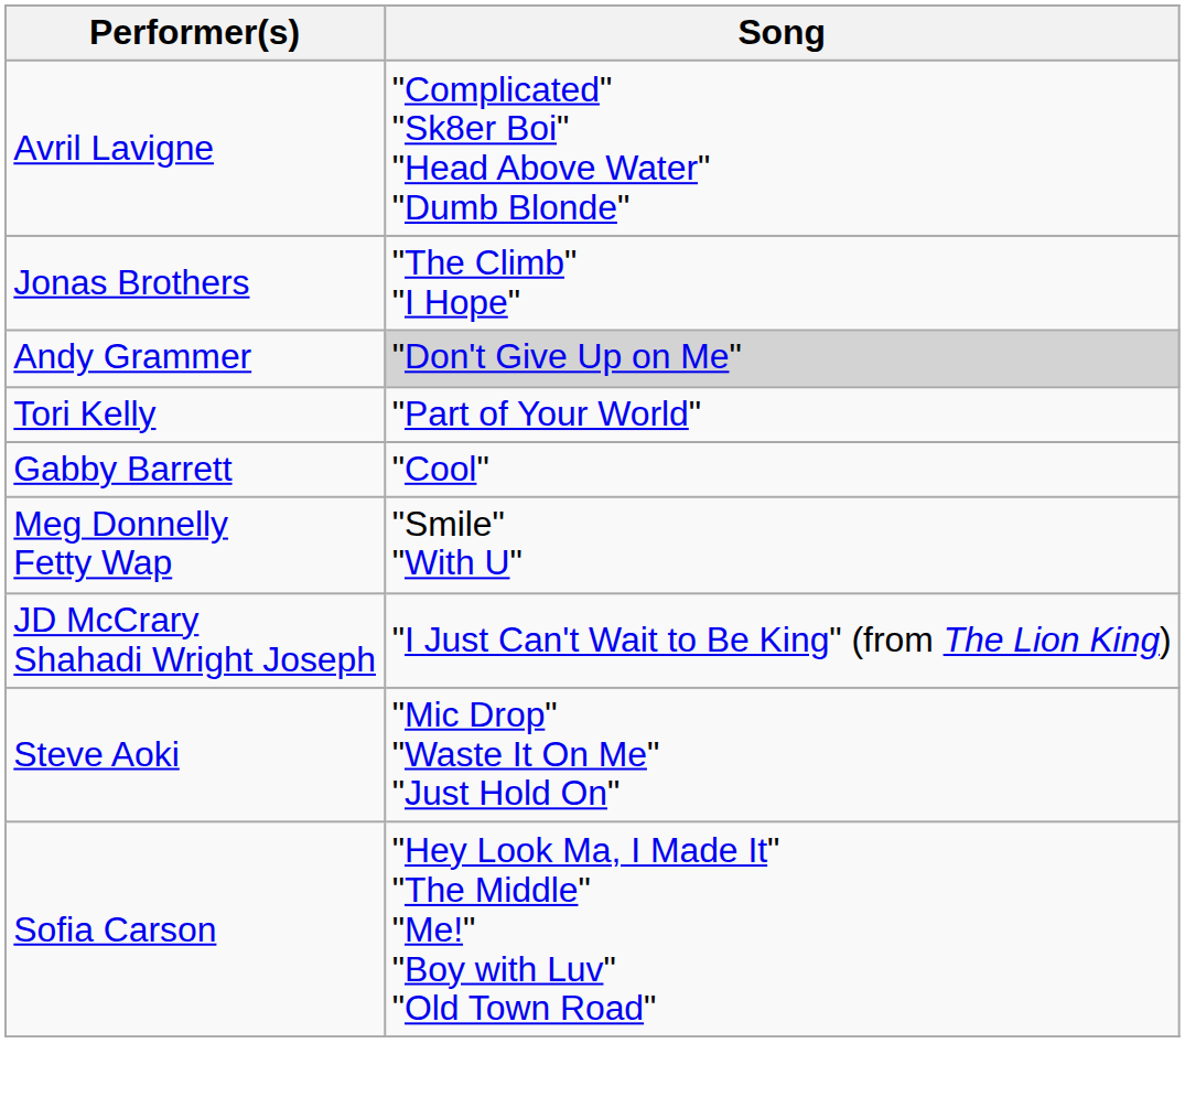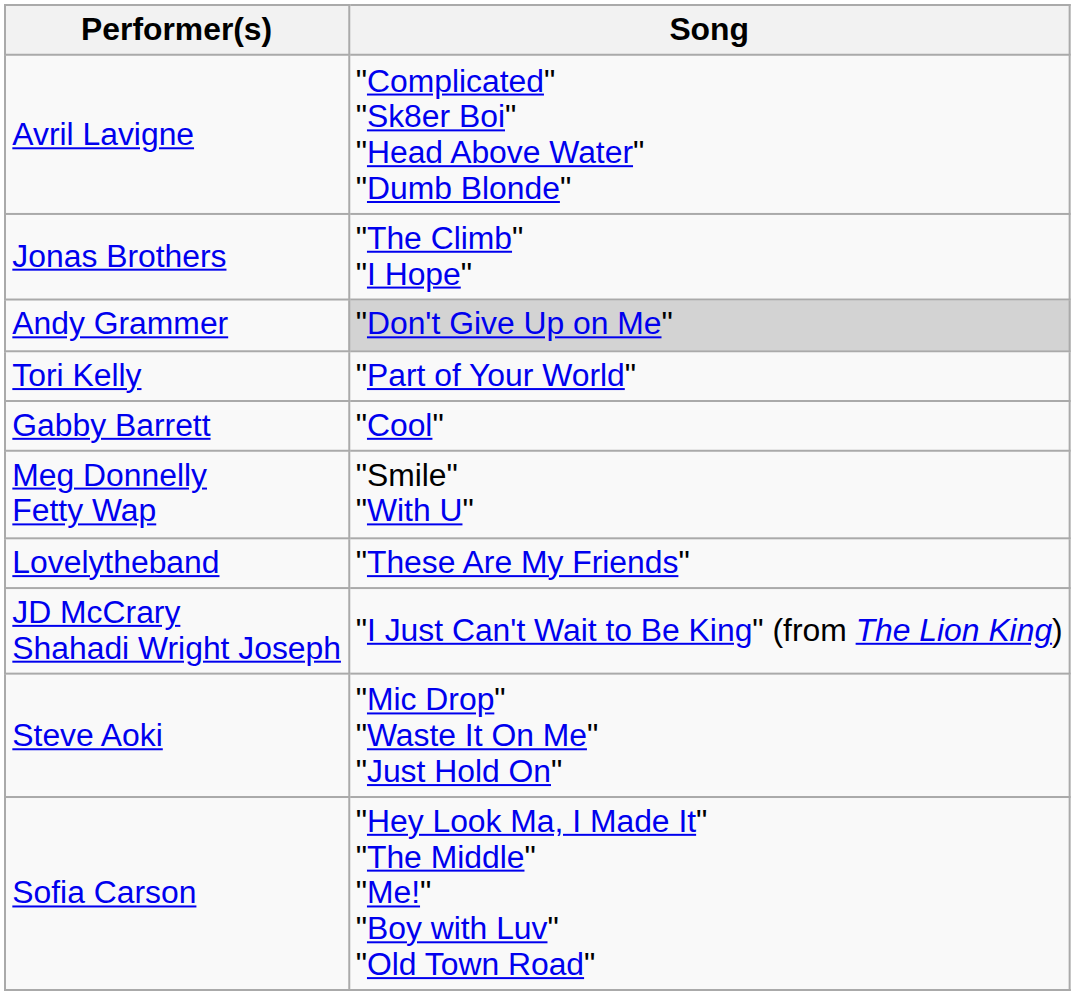 <table class="wikitable" style="text-align:left;">
 <tr>
 <th>Performer(s)</th>
 <th>Song</th>
 </tr>
 <tr>
 <td><a href='#'>Avril Lavigne</a></td>
 <td>"<a href='#'>Complicated</a>" <br> "<a href='#'>Sk8er Boi</a>" <br> "<a href='#'>Head Above Water</a>" <br> "<a href='#'>Dumb Blonde</a>"</td>
 </tr>
 <tr>
 <td><a href='#'>Jonas Brothers</a></td>
 <td>"<a href='#'>The Climb</a>"<br>"<a href='#'>I Hope</a>"</td>
 </tr>
 <tr>
 <td><a href='#'>Andy Grammer</a></td>
 <td style="background: lightgrey;">"<a href='#'>Don't Give Up on Me</a>"</td>
 </tr>
 <tr>
 <td><a href='#'>Tori Kelly</a></td>
 <td>"<a href='#'>Part of Your World</a>"</td>
 </tr>
 <tr>
 <td><a href='#'>Gabby Barrett</a></td>
 <td>"<a href='#'>Cool</a>"</td>
 </tr>
 <tr>
 <td><a href='#'>Meg Donnelly</a> <br> <a href='#'>Fetty Wap</a></td>
 <td>"Smile" <br> "<a href='#'>With U</a>"</td>
 </tr>
 <tr>
+<td><a href='#'>Lovelytheband</a></td>
+<td>"<a href='#'>These Are My Friends</a>"</td>
+</tr>
+<tr>
 <td><a href='#'>JD McCrary</a> <br> <a href='#'>Shahadi Wright Joseph</a></td>
 <td>"<a href='#'>I Just Can't Wait to Be King</a>" (from <em><a href='#'>The Lion King</a></em>)</td>
 </tr>
 <tr>
 <td><a href='#'>Steve Aoki</a></td>
 <td>"<a href='#'>Mic Drop</a>" <br> "<a href='#'>Waste It On Me</a>" <br> "<a href='#'>Just Hold On</a>"</td>
 </tr>
 <tr>
 <td><a href='#'>Sofia Carson</a></td>
 <td>"<a href='#'>Hey Look Ma, I Made It</a>" <br>"<a href='#'>The Middle</a>"<br>"<a href='#'>Me!</a>"<br>"<a href='#'>Boy with Luv</a>"<br>"<a href='#'>Old Town Road</a>"</td>
 </tr>
 <tr>
 </tr>
 </table>
